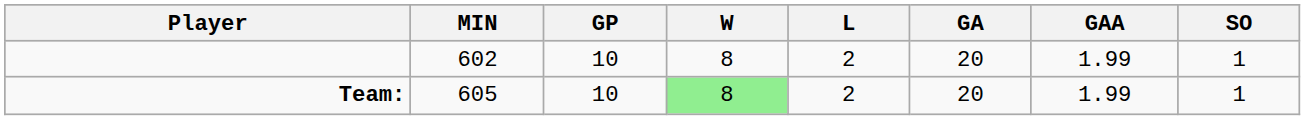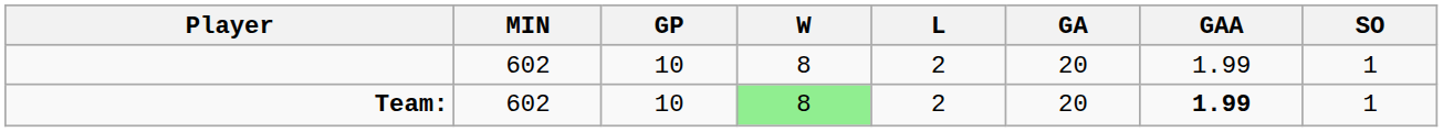 <table class="wikitable sortable" width="60%">
 <tr>
 <th bgcolor="#DDDDFF" width="10%">Player</th>
 <th width="3%" bgcolor="#DDDDFF" title="Minutes played">MIN</th>
 <th width="3%" bgcolor="#DDDDFF" title="Games played in">GP</th>
 <th width="3%" bgcolor="#DDDDFF" title="Games played in">W</th>
 <th width="3%" bgcolor="#DDDDFF"title="Games played in">L</th>
 <th width="3%" bgcolor="#DDDDFF" title="Goals against">GA</th>
 <th width="3%" bgcolor="#DDDDFF" title="Goals against average">GAA</th>
 <th width="3%" bgcolor="#DDDDFF" title="Shut-outs">SO</th>
 </tr>
 <tr align="center">
 <td align="right"></td>
 <td>602</td>
 <td>10</td>
 <td>8</td>
 <td>2</td>
 <td>20</td>
 <td>1.99</td>
 <td>1</td>
 </tr>
 <tr align="center">
 <td align="right"><strong>Team:</strong></td>
-<td>605</td>
+<td>602</td>
 <td>10</td>
 <td style="background: lightgreen;">8</td>
 <td>2</td>
 <td>20</td>
-<td>1.99</td>
+<td><strong>1.99</strong></td>
 <td>1</td>
 </tr>
 </table>
